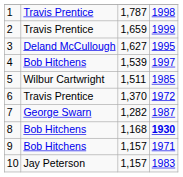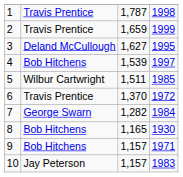 <table class="wikitable">
 <tr>
 </tr>
 <tr>
 <td>1</td>
 <td><a href='#'>Travis Prentice</a></td>
 <td>1,787</td>
 <td><a href='#'>1998</a></td>
 </tr>
 <tr>
 <td>2</td>
 <td>Travis Prentice</td>
 <td>1,659</td>
 <td><a href='#'>1999</a></td>
 </tr>
 <tr>
 <td>3</td>
 <td><a href='#'>Deland McCullough</a></td>
 <td>1,627</td>
 <td><a href='#'>1995</a></td>
 </tr>
 <tr>
 <td>4</td>
 <td><a href='#'>Bob Hitchens</a></td>
 <td>1,539</td>
 <td><a href='#'>1997</a></td>
 </tr>
 <tr>
 <td>5</td>
 <td>Wilbur Cartwright</td>
 <td>1,511</td>
 <td><a href='#'>1985</a></td>
 </tr>
 <tr>
 <td>6</td>
 <td>Travis Prentice</td>
 <td>1,370</td>
 <td><a href='#'>1972</a></td>
 </tr>
 <tr>
 <td>7</td>
 <td><a href='#'>George Swarn</a></td>
 <td>1,282</td>
-<td><a href='#'>1987</a></td>
+<td><a href='#'>1984</a></td>
 </tr>
 <tr>
 <td>8</td>
 <td><a href='#'>Bob Hitchens</a></td>
-<td>1,168</td>
-<td><strong><a href='#'>1930</a></strong></td>
+<td>1,165</td>
+<td><a href='#'>1930</a></td>
 </tr>
 <tr>
 <td>9</td>
 <td><a href='#'>Bob Hitchens</a></td>
 <td>1,157</td>
 <td><a href='#'>1971</a></td>
 </tr>
 <tr>
 <td>10</td>
 <td>Jay Peterson</td>
 <td>1,157</td>
 <td><a href='#'>1983</a></td>
 </tr>
 </table>
